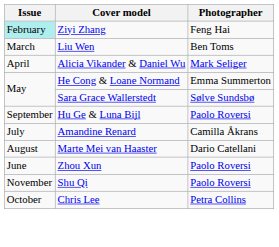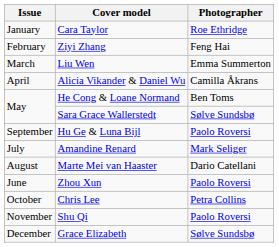 <table class="sortable wikitable">
 <tr>
 <th>Issue</th>
 <th>Cover model</th>
 <th>Photographer</th>
 </tr>
 <tr>
-<td style="background: paleturquoise;">February</td>
+<td>January</td>
+<td><a href='#'>Cara Taylor</a></td>
+<td><a href='#'>Roe Ethridge</a></td>
+</tr>
+<tr>
+<td>February</td>
 <td><a href='#'>Ziyi Zhang</a></td>
 <td>Feng Hai</td>
 </tr>
 <tr>
 <td>March</td>
 <td><a href='#'>Liu Wen</a></td>
-<td>Ben Toms</td>
+<td>Emma Summerton</td>
 </tr>
 <tr>
 <td>April</td>
 <td><a href='#'>Alicia Vikander</a> & <a href='#'>Daniel Wu</a></td>
-<td><a href='#'>Mark Seliger</a></td>
+<td>Camilla Åkrans</td>
 </tr>
 <tr>
 <td rowspan=2>May</td>
 <td><a href='#'>He Cong</a> & <a href='#'>Loane Normand</a></td>
-<td>Emma Summerton</td>
+<td>Ben Toms</td>
 </tr>
 <tr>
 <td><a href='#'>Sara Grace Wallerstedt</a></td>
 <td><a href='#'>Sølve Sundsbø</a></td>
 </tr>
 <tr>
 <td>September</td>
 <td><a href='#'>Hu Ge</a> & <a href='#'>Luna Bijl</a></td>
 <td><a href='#'>Paolo Roversi</a></td>
 </tr>
 <tr>
 <td>July</td>
 <td><a href='#'>Amandine Renard</a></td>
-<td>Camilla Åkrans</td>
+<td><a href='#'>Mark Seliger</a></td>
 </tr>
 <tr>
 <td>August</td>
 <td><a href='#'>Marte Mei van Haaster</a></td>
 <td>Dario Catellani</td>
 </tr>
 <tr>
 <td>June</td>
 <td><a href='#'>Zhou Xun</a></td>
 <td><a href='#'>Paolo Roversi</a></td>
 </tr>
 <tr>
+<td>October</td>
+<td><a href='#'>Chris Lee</a></td>
+<td><a href='#'>Petra Collins</a></td>
+</tr>
+<tr>
 <td>November</td>
 <td><a href='#'>Shu Qi</a></td>
 <td><a href='#'>Paolo Roversi</a></td>
 </tr>
 <tr>
-<td>October</td>
-<td><a href='#'>Chris Lee</a></td>
-<td><a href='#'>Petra Collins</a></td>
+<td>December</td>
+<td><a href='#'>Grace Elizabeth</a></td>
+<td><a href='#'>Sølve Sundsbø</a></td>
 </tr>
 </table>
